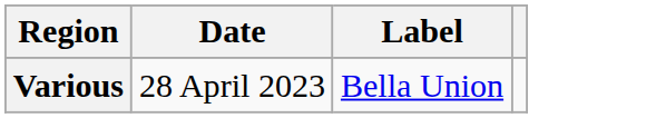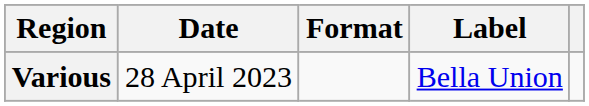 <table class="wikitable plainrowheaders">
 <tr>
 <th scope="col">Region</th>
 <th scope="col">Date</th>
+<th scope="col">Format</th>
 <th scope="col">Label</th>
 <th scope="col"></th>
 </tr>
 <tr>
 <th scope="row">Various</th>
 <td>28 April 2023</td>
+<td></td>
 <td><a href='#'>Bella Union</a></td>
 <td align="center"></td>
 </tr>
 </table>
